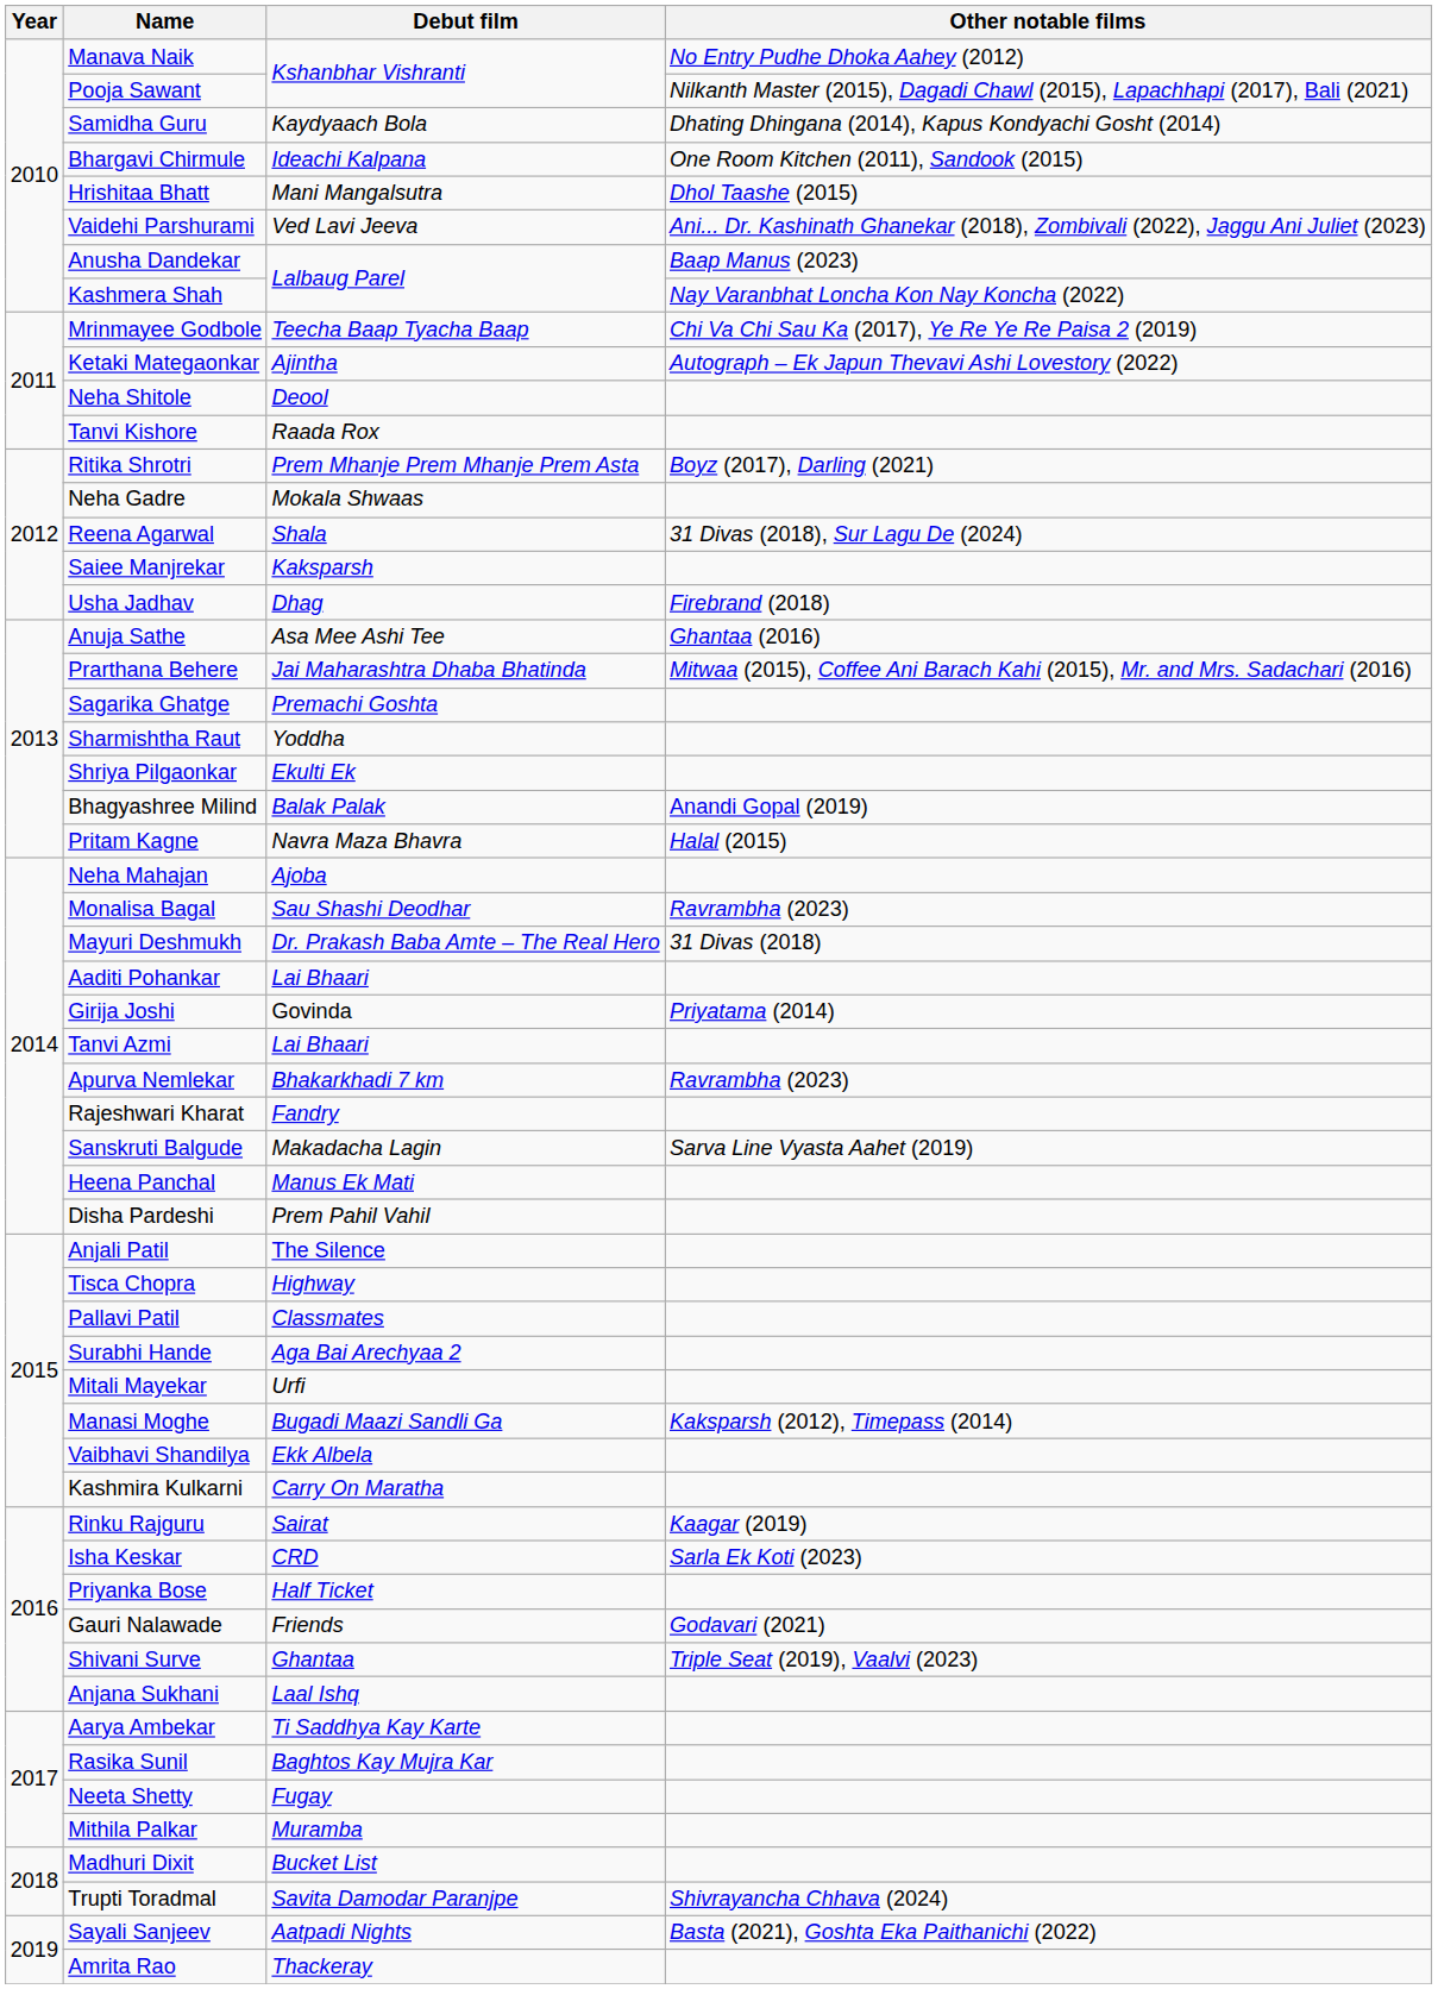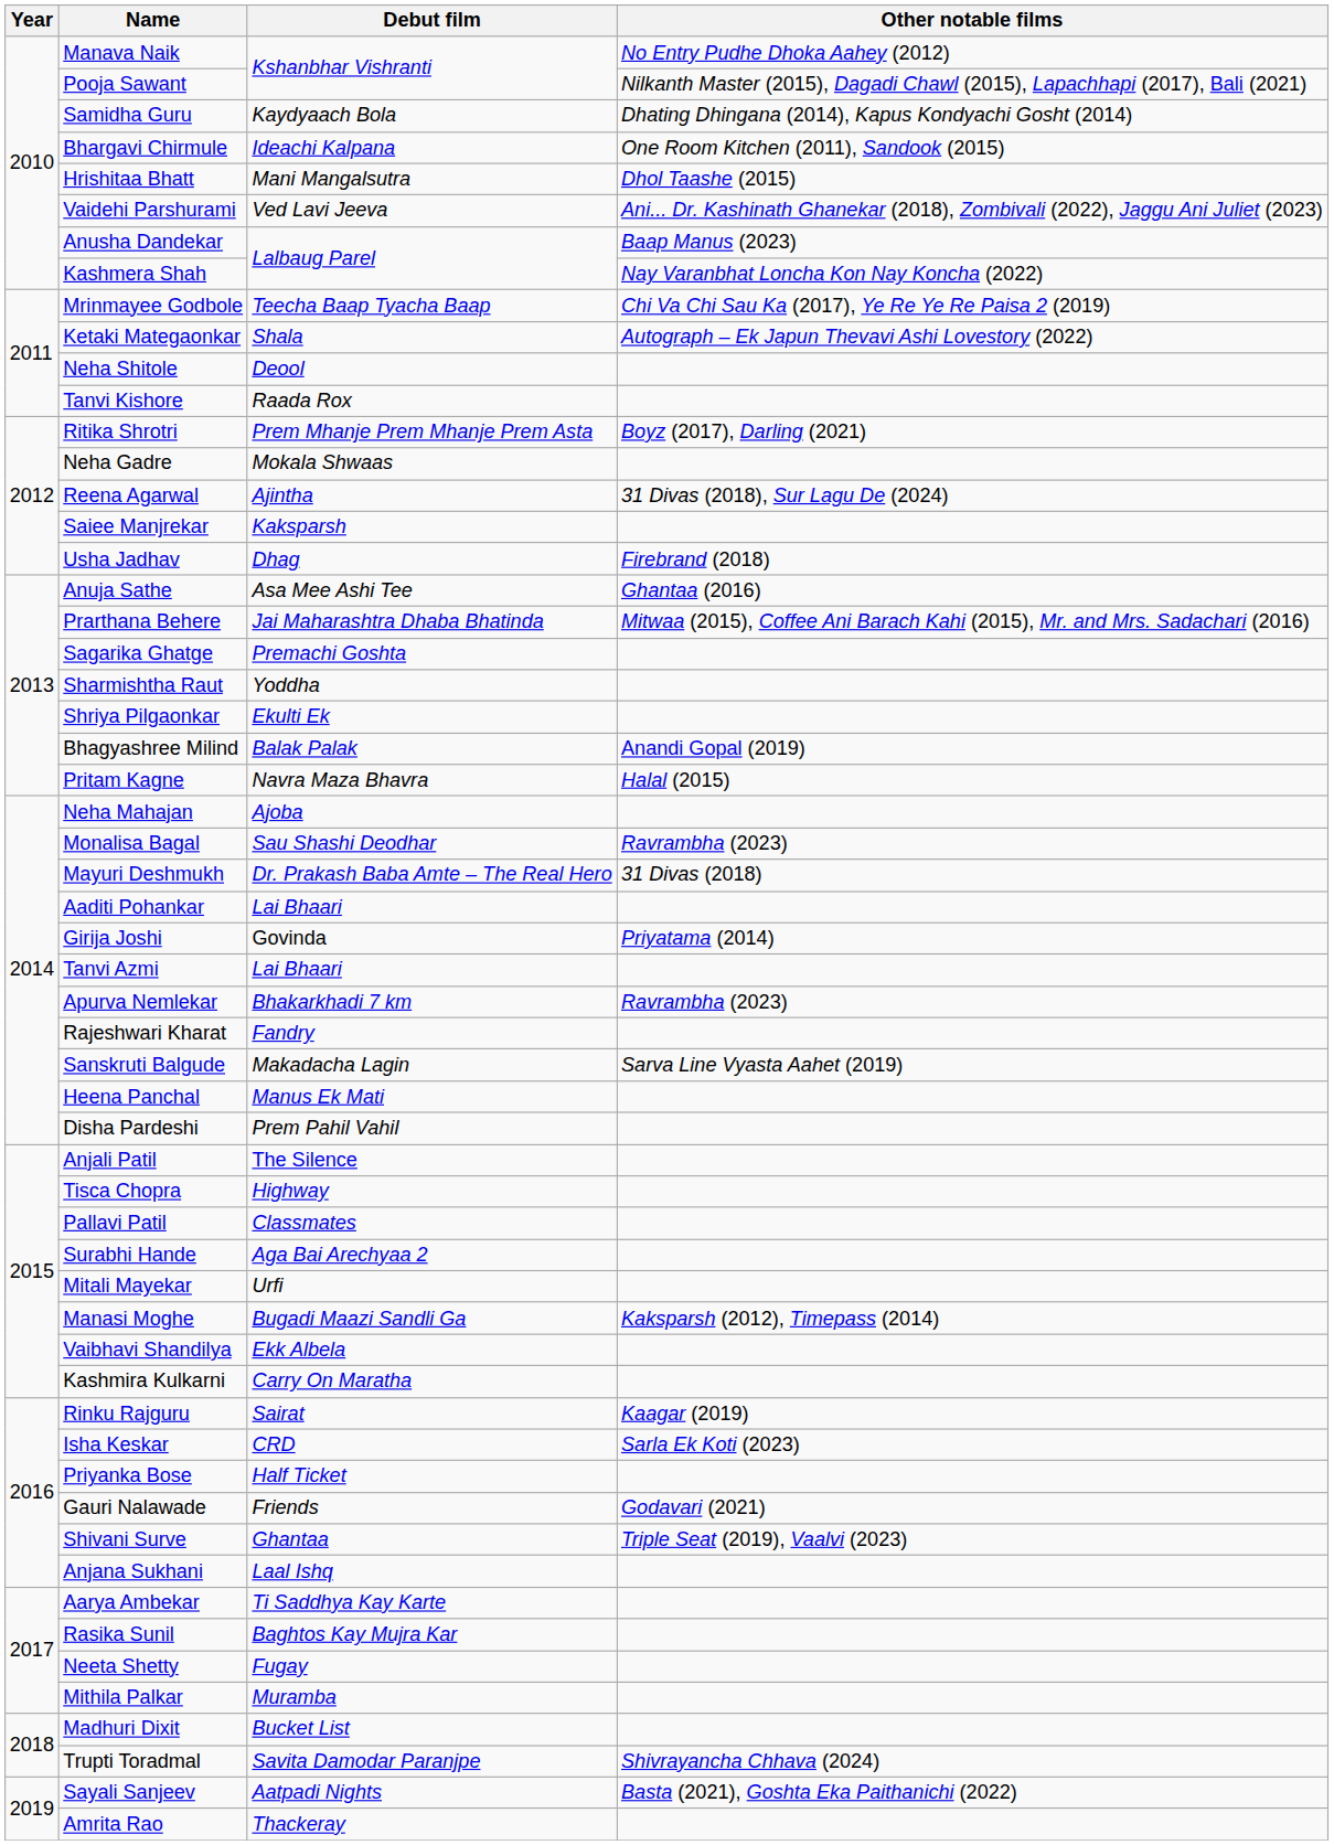 <table class="wikitable">
 <tr>
 <th>Year</th>
 <th>Name</th>
 <th>Debut film</th>
 <th>Other notable films</th>
 </tr>
 <tr>
 <td rowspan="8">2010</td>
 <td><a href='#'>Manava Naik</a></td>
 <td rowspan="2"><em><a href='#'>Kshanbhar Vishranti</a></em></td>
 <td><em><a href='#'>No Entry Pudhe Dhoka Aahey</a></em> (2012)</td>
 </tr>
 <tr>
 <td><a href='#'>Pooja Sawant</a></td>
 <td><em>Nilkanth Master</em> (2015), <em><a href='#'>Dagadi Chawl</a></em> (2015), <em><a href='#'>Lapachhapi</a></em> (2017), <a href='#'>Bali</a> (2021)</td>
 </tr>
 <tr>
 <td><a href='#'>Samidha Guru</a></td>
 <td><em>Kaydyaach Bola</em></td>
 <td><em>Dhating Dhingana</em> (2014), <em>Kapus Kondyachi Gosht</em> (2014)</td>
 </tr>
 <tr>
 <td><a href='#'>Bhargavi Chirmule</a></td>
 <td><em><a href='#'>Ideachi Kalpana</a></em></td>
 <td><em>One Room Kitchen</em> (2011), <em><a href='#'>Sandook</a></em> (2015)</td>
 </tr>
 <tr>
 <td><a href='#'>Hrishitaa Bhatt</a></td>
 <td><em>Mani Mangalsutra</em></td>
 <td><em><a href='#'>Dhol Taashe</a></em> (2015)</td>
 </tr>
 <tr>
 <td><a href='#'>Vaidehi Parshurami</a></td>
 <td><em>Ved Lavi Jeeva</em></td>
 <td><em><a href='#'>Ani... Dr. Kashinath Ghanekar</a></em> (2018), <em><a href='#'>Zombivali</a></em> (2022), <em><a href='#'>Jaggu Ani Juliet</a></em> (2023)</td>
 </tr>
 <tr>
 <td><a href='#'>Anusha Dandekar</a></td>
 <td rowspan="2"><em><a href='#'>Lalbaug Parel</a></em></td>
 <td><em><a href='#'>Baap Manus</a></em> (2023)</td>
 </tr>
 <tr>
 <td><a href='#'>Kashmera Shah</a></td>
 <td><em><a href='#'>Nay Varanbhat Loncha Kon Nay Koncha</a></em> (2022)</td>
 </tr>
 <tr>
 <td rowspan="4">2011</td>
 <td><a href='#'>Mrinmayee Godbole</a></td>
 <td><em><a href='#'>Teecha Baap Tyacha Baap</a></em></td>
 <td><em><a href='#'>Chi Va Chi Sau Ka</a></em> (2017), <em><a href='#'>Ye Re Ye Re Paisa 2</a></em> (2019)</td>
 </tr>
 <tr>
 <td><a href='#'>Ketaki Mategaonkar</a></td>
-<td><em><a href='#'>Ajintha</a></em></td>
+<td><em><a href='#'>Shala</a></em></td>
 <td><em><a href='#'>Autograph – Ek Japun Thevavi Ashi Lovestory</a></em> (2022)</td>
 </tr>
 <tr>
 <td><a href='#'>Neha Shitole</a></td>
 <td><em><a href='#'>Deool</a></em></td>
 <td></td>
 </tr>
 <tr>
 <td><a href='#'>Tanvi Kishore</a></td>
 <td><em>Raada Rox</em></td>
 <td></td>
 </tr>
 <tr>
 <td rowspan="5">2012</td>
 <td><a href='#'>Ritika Shrotri</a></td>
 <td><em><a href='#'>Prem Mhanje Prem Mhanje Prem Asta</a></em></td>
 <td><em><a href='#'>Boyz</a></em> (2017), <a href='#'><em>Darling</em></a> (2021)</td>
 </tr>
 <tr>
 <td>Neha Gadre</td>
 <td><em>Mokala Shwaas</em></td>
 <td></td>
 </tr>
 <tr>
 <td><a href='#'>Reena Agarwal</a></td>
-<td><em><a href='#'>Shala</a></em></td>
+<td><em><a href='#'>Ajintha</a></em></td>
 <td><em>31 Divas</em> (2018), <em><a href='#'>Sur Lagu De</a></em> (2024)</td>
 </tr>
 <tr>
 <td><a href='#'>Saiee Manjrekar</a></td>
 <td><em><a href='#'>Kaksparsh</a></em></td>
 <td></td>
 </tr>
 <tr>
 <td><a href='#'>Usha Jadhav</a></td>
 <td><em><a href='#'>Dhag</a></em></td>
 <td><em><a href='#'>Firebrand</a></em> (2018)</td>
 </tr>
 <tr>
 <td rowspan="7">2013</td>
 <td><a href='#'>Anuja Sathe</a></td>
 <td><em>Asa Mee Ashi Tee</em></td>
 <td><em><a href='#'>Ghantaa</a></em> (2016)</td>
 </tr>
 <tr>
 <td><a href='#'>Prarthana Behere</a></td>
 <td><em><a href='#'>Jai Maharashtra Dhaba Bhatinda</a></em></td>
 <td><em><a href='#'>Mitwaa</a></em> (2015), <em><a href='#'>Coffee Ani Barach Kahi</a></em> (2015), <em><a href='#'>Mr. and Mrs. Sadachari</a></em> (2016)</td>
 </tr>
 <tr>
 <td><a href='#'>Sagarika Ghatge</a></td>
 <td><em><a href='#'>Premachi Goshta</a></em></td>
 <td></td>
 </tr>
 <tr>
 <td><a href='#'>Sharmishtha Raut</a></td>
 <td><em>Yoddha</em></td>
 <td></td>
 </tr>
 <tr>
 <td><a href='#'>Shriya Pilgaonkar</a></td>
 <td><em><a href='#'>Ekulti Ek</a></em></td>
 <td></td>
 </tr>
 <tr>
 <td>Bhagyashree Milind</td>
 <td><a href='#'><em>Balak Palak</em></a></td>
 <td><a href='#'>Anandi Gopal</a> (2019)</td>
 </tr>
 <tr>
 <td><a href='#'>Pritam Kagne</a></td>
 <td><em>Navra Maza Bhavra</em></td>
 <td><em><a href='#'>Halal</a></em> (2015)</td>
 </tr>
 <tr>
 <td rowspan="11">2014</td>
 <td><a href='#'>Neha Mahajan</a></td>
 <td><em><a href='#'>Ajoba</a></em></td>
 <td></td>
 </tr>
 <tr>
 <td><a href='#'>Monalisa Bagal</a></td>
 <td><em><a href='#'>Sau Shashi Deodhar</a></em></td>
 <td><em><a href='#'>Ravrambha</a></em> (2023)</td>
 </tr>
 <tr>
 <td><a href='#'>Mayuri Deshmukh</a></td>
 <td><em><a href='#'>Dr. Prakash Baba Amte – The Real Hero</a></em></td>
 <td><em>31 Divas</em> (2018)</td>
 </tr>
 <tr>
 <td><a href='#'>Aaditi Pohankar</a></td>
 <td><em><a href='#'>Lai Bhaari</a></em></td>
 <td></td>
 </tr>
 <tr>
 <td><a href='#'>Girija Joshi</a></td>
 <td>Govinda</td>
 <td><em><a href='#'>Priyatama</a></em> (2014)</td>
 </tr>
 <tr>
 <td><a href='#'>Tanvi Azmi</a></td>
 <td><em><a href='#'>Lai Bhaari</a></em></td>
 <td></td>
 </tr>
 <tr>
 <td><a href='#'>Apurva Nemlekar</a></td>
 <td><em><a href='#'>Bhakarkhadi 7 km</a></em></td>
 <td><em><a href='#'>Ravrambha</a></em> (2023)</td>
 </tr>
 <tr>
 <td>Rajeshwari Kharat</td>
 <td><em><a href='#'>Fandry</a></em></td>
 <td></td>
 </tr>
 <tr>
 <td><a href='#'>Sanskruti Balgude</a></td>
 <td><em>Makadacha Lagin</em></td>
 <td><em>Sarva Line Vyasta Aahet</em> (2019)</td>
 </tr>
 <tr>
 <td><a href='#'>Heena Panchal</a></td>
 <td><em><a href='#'>Manus Ek Mati</a></em></td>
 <td></td>
 </tr>
 <tr>
 <td>Disha Pardeshi</td>
 <td><em>Prem Pahil Vahil</em></td>
 <td></td>
 </tr>
 <tr>
 <td rowspan="8">2015</td>
 <td><a href='#'>Anjali Patil</a></td>
 <td><a href='#'>The Silence</a></td>
 <td></td>
 </tr>
 <tr>
 <td><a href='#'>Tisca Chopra</a></td>
 <td><em><a href='#'>Highway</a></em></td>
 <td></td>
 </tr>
 <tr>
 <td><a href='#'>Pallavi Patil</a></td>
 <td><em><a href='#'>Classmates</a></em></td>
 <td></td>
 </tr>
 <tr>
 <td><a href='#'>Surabhi Hande</a></td>
 <td><em><a href='#'>Aga Bai Arechyaa 2</a></em></td>
 <td></td>
 </tr>
 <tr>
 <td><a href='#'>Mitali Mayekar</a></td>
 <td><em>Urfi</em></td>
 <td></td>
 </tr>
 <tr>
 <td><a href='#'>Manasi Moghe</a></td>
 <td><em><a href='#'>Bugadi Maazi Sandli Ga</a></em></td>
 <td><em><a href='#'>Kaksparsh</a></em> (2012), <em><a href='#'>Timepass</a></em> (2014)</td>
 </tr>
 <tr>
 <td><a href='#'>Vaibhavi Shandilya</a></td>
 <td><em><a href='#'>Ekk Albela</a></em></td>
 <td></td>
 </tr>
 <tr>
 <td>Kashmira Kulkarni</td>
 <td><em><a href='#'>Carry On Maratha</a></em></td>
 <td></td>
 </tr>
 <tr>
 <td rowspan="6">2016</td>
 <td><a href='#'>Rinku Rajguru</a></td>
 <td><em><a href='#'>Sairat</a></em></td>
 <td><em><a href='#'>Kaagar</a></em> (2019)</td>
 </tr>
 <tr>
 <td><a href='#'>Isha Keskar</a></td>
 <td><em><a href='#'>CRD</a></em></td>
 <td><em><a href='#'>Sarla Ek Koti</a></em> (2023)</td>
 </tr>
 <tr>
 <td><a href='#'>Priyanka Bose</a></td>
 <td><em><a href='#'>Half Ticket</a></em></td>
 <td></td>
 </tr>
 <tr>
 <td>Gauri Nalawade</td>
 <td><em>Friends</em></td>
 <td><em><a href='#'>Godavari</a></em> (2021)</td>
 </tr>
 <tr>
 <td><a href='#'>Shivani Surve</a></td>
 <td><em><a href='#'>Ghantaa</a></em></td>
 <td><em><a href='#'>Triple Seat</a></em> (2019), <em><a href='#'>Vaalvi</a></em> (2023)</td>
 </tr>
 <tr>
 <td><a href='#'>Anjana Sukhani</a></td>
 <td><em><a href='#'>Laal Ishq</a></em></td>
 <td></td>
 </tr>
 <tr>
 <td rowspan="4">2017</td>
 <td><a href='#'>Aarya Ambekar</a></td>
 <td><em><a href='#'>Ti Saddhya Kay Karte</a></em></td>
 <td></td>
 </tr>
 <tr>
 <td><a href='#'>Rasika Sunil</a></td>
 <td><em><a href='#'>Baghtos Kay Mujra Kar</a></em></td>
 <td></td>
 </tr>
 <tr>
 <td><a href='#'>Neeta Shetty</a></td>
 <td><em><a href='#'>Fugay</a></em></td>
 <td></td>
 </tr>
 <tr>
 <td><a href='#'>Mithila Palkar</a></td>
 <td><em><a href='#'>Muramba</a></em></td>
 <td></td>
 </tr>
 <tr>
 <td rowspan="2">2018</td>
 <td><a href='#'>Madhuri Dixit</a></td>
 <td><em><a href='#'>Bucket List</a></em></td>
 <td></td>
 </tr>
 <tr>
 <td>Trupti Toradmal</td>
 <td><em><a href='#'>Savita Damodar Paranjpe</a></em></td>
 <td><em><a href='#'>Shivrayancha Chhava</a></em> (2024)</td>
 </tr>
 <tr>
 <td rowspan="2">2019</td>
 <td><a href='#'>Sayali Sanjeev</a></td>
 <td><em><a href='#'>Aatpadi Nights</a></em></td>
 <td><em><a href='#'>Basta</a></em> (2021), <em><a href='#'>Goshta Eka Paithanichi</a></em> (2022)</td>
 </tr>
 <tr>
 <td><a href='#'>Amrita Rao</a></td>
 <td><em><a href='#'>Thackeray</a></em></td>
 <td></td>
 </tr>
 </table>
